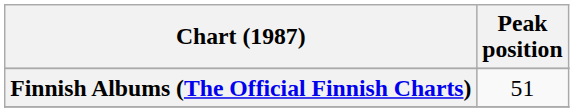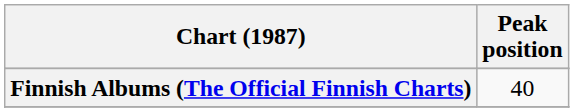 <table class="wikitable sortable plainrowheaders" style="text-align:center">
 <tr>
 <th scope="col">Chart (1987)</th>
 <th scope="col">Peak<br> position</th>
 </tr>
 <tr>
 </tr>
 <tr>
 <th scope="row">Finnish Albums (<a href='#'>The Official Finnish Charts</a>)</th>
-<td align="center">51</td>
+<td align="center">40</td>
 </tr>
 <tr>
 </tr>
 <tr>
 </tr>
 <tr>
 </tr>
 <tr>
 </tr>
 </table>
